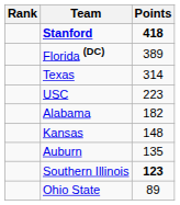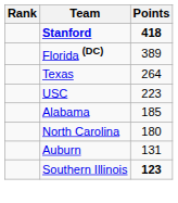 <table class="wikitable sortable" style="text-align:center">
 <tr>
 <th>Rank</th>
 <th>Team</th>
 <th>Points</th>
 </tr>
 <tr>
 <td></td>
 <td align=left><strong><a href='#'>Stanford</a></strong></td>
 <td><strong>418</strong></td>
 </tr>
 <tr>
 <td></td>
 <td align=left><a href='#'>Florida</a> <strong><sup>(DC)</sup></strong></td>
 <td>389</td>
 </tr>
 <tr>
 <td></td>
 <td align=left><a href='#'>Texas</a></td>
-<td>314</td>
+<td>264</td>
 </tr>
 <tr>
 <td></td>
 <td align=left><a href='#'>USC</a></td>
 <td>223</td>
 </tr>
 <tr>
 <td></td>
 <td align=left><a href='#'>Alabama</a></td>
-<td>182</td>
+<td>185</td>
 </tr>
 <tr>
 <td></td>
-<td align=left><a href='#'>Kansas</a></td>
-<td>148</td>
+<td align=left><a href='#'>North Carolina</a></td>
+<td>180</td>
 </tr>
 <tr>
 <td></td>
 <td align=left><a href='#'>Auburn</a></td>
-<td>135</td>
+<td>131</td>
 </tr>
 <tr>
 <td></td>
 <td align=left><a href='#'>Southern Illinois</a></td>
 <td><strong>123</strong></td>
 </tr>
-<tr>
-<td></td>
-<td align=left><a href='#'>Ohio State</a></td>
-<td>89</td>
-</tr>
 </table>
